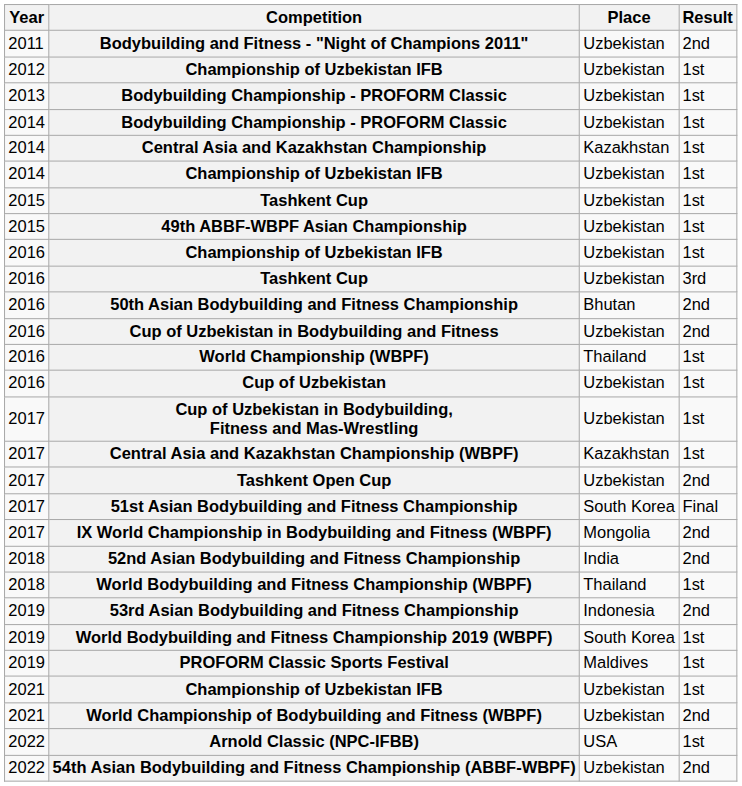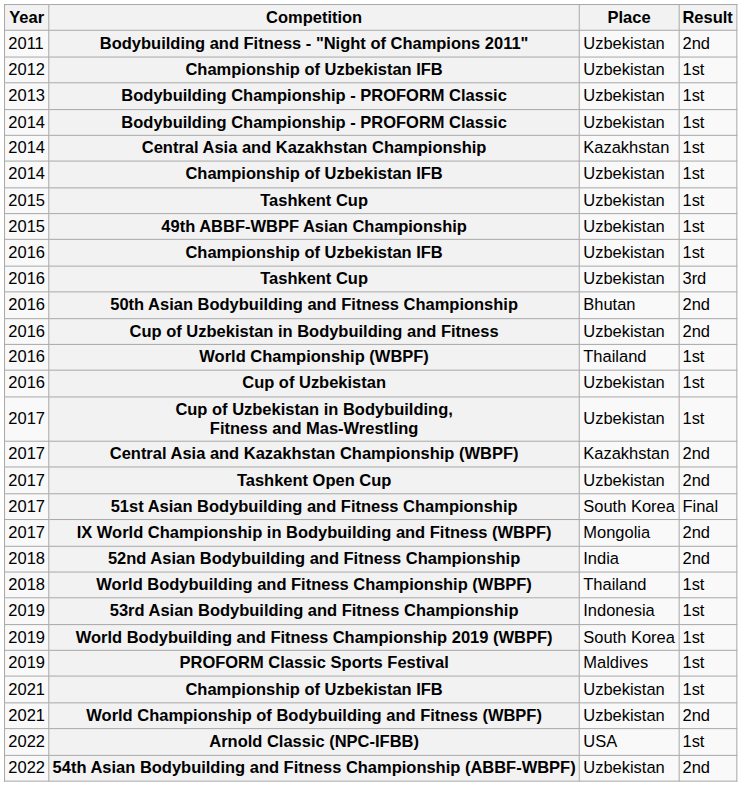 <table class="wikitable">
 <tr>
 <th>Year</th>
 <th>Competition</th>
 <th>Place</th>
 <th>Result</th>
 </tr>
 <tr>
 <td>2011</td>
 <th>Bodybuilding and Fitness - "Night of Champions 2011"</th>
 <td>Uzbekistan</td>
 <td>2nd</td>
 </tr>
 <tr>
 <td>2012</td>
 <th>Championship of Uzbekistan IFB</th>
 <td>Uzbekistan</td>
 <td>1st</td>
 </tr>
 <tr>
 <td>2013</td>
 <th>Bodybuilding Championship - PROFORM Classic</th>
 <td>Uzbekistan</td>
 <td>1st</td>
 </tr>
 <tr>
 <td>2014</td>
 <th>Bodybuilding Championship - PROFORM Classic</th>
 <td>Uzbekistan</td>
 <td>1st</td>
 </tr>
 <tr>
 <td>2014</td>
 <th>Central Asia and Kazakhstan Championship</th>
 <td>Kazakhstan</td>
 <td>1st</td>
 </tr>
 <tr>
 <td>2014</td>
 <th>Championship of Uzbekistan IFB</th>
 <td>Uzbekistan</td>
 <td>1st</td>
 </tr>
 <tr>
 <td>2015</td>
 <th>Tashkent Cup</th>
 <td>Uzbekistan</td>
 <td>1st</td>
 </tr>
 <tr>
 <td>2015</td>
 <th>49th ABBF-WBPF Asian Championship</th>
 <td>Uzbekistan</td>
 <td>1st</td>
 </tr>
 <tr>
 <td>2016</td>
 <th>Championship of Uzbekistan IFB</th>
 <td>Uzbekistan</td>
 <td>1st</td>
 </tr>
 <tr>
 <td>2016</td>
 <th>Tashkent Cup</th>
 <td>Uzbekistan</td>
 <td>3rd</td>
 </tr>
 <tr>
 <td>2016</td>
 <th>50th Asian Bodybuilding and Fitness Championship</th>
 <td>Bhutan</td>
 <td>2nd</td>
 </tr>
 <tr>
 <td>2016</td>
 <th>Cup of Uzbekistan in Bodybuilding and Fitness</th>
 <td>Uzbekistan</td>
 <td>2nd</td>
 </tr>
 <tr>
 <td>2016</td>
 <th>World Championship (WBPF)</th>
 <td>Thailand</td>
 <td>1st</td>
 </tr>
 <tr>
 <td>2016</td>
 <th>Cup of Uzbekistan</th>
 <td>Uzbekistan</td>
 <td>1st</td>
 </tr>
 <tr>
 <td>2017</td>
 <th>Cup of Uzbekistan in Bodybuilding,<br>Fitness and Mas-Wrestling</th>
 <td>Uzbekistan</td>
 <td>1st</td>
 </tr>
 <tr>
 <td>2017</td>
 <th>Central Asia and Kazakhstan Championship (WBPF)</th>
 <td>Kazakhstan</td>
-<td>1st</td>
+<td>2nd</td>
 </tr>
 <tr>
 <td>2017</td>
 <th>Tashkent Open Cup</th>
 <td>Uzbekistan</td>
 <td>2nd</td>
 </tr>
 <tr>
 <td>2017</td>
 <th>51st Asian Bodybuilding and Fitness Championship</th>
 <td>South Korea</td>
 <td>Final</td>
 </tr>
 <tr>
 <td>2017</td>
 <th>IX World Championship in Bodybuilding and Fitness (WBPF)</th>
 <td>Mongolia</td>
 <td>2nd</td>
 </tr>
 <tr>
 <td>2018</td>
 <th>52nd Asian Bodybuilding and Fitness Championship</th>
 <td>India</td>
 <td>2nd</td>
 </tr>
 <tr>
 <td>2018</td>
 <th>World Bodybuilding and Fitness Championship (WBPF)</th>
 <td>Thailand</td>
 <td>1st</td>
 </tr>
 <tr>
 <td>2019</td>
 <th>53rd Asian Bodybuilding and Fitness Championship</th>
 <td>Indonesia</td>
-<td>2nd</td>
+<td>1st</td>
 </tr>
 <tr>
 <td>2019</td>
 <th>World Bodybuilding and Fitness Championship 2019 (WBPF)</th>
 <td>South Korea</td>
 <td>1st</td>
 </tr>
 <tr>
 <td>2019</td>
 <th>PROFORM Classic Sports Festival</th>
 <td>Maldives</td>
 <td>1st</td>
 </tr>
 <tr>
 <td>2021</td>
 <th>Championship of Uzbekistan IFB</th>
 <td>Uzbekistan</td>
 <td>1st</td>
 </tr>
 <tr>
 <td>2021</td>
 <th>World Championship of Bodybuilding and Fitness (WBPF)</th>
 <td>Uzbekistan</td>
 <td>2nd</td>
 </tr>
 <tr>
 <td>2022</td>
 <th>Arnold Classic (NPC-IFBB)</th>
 <td>USA</td>
 <td>1st</td>
 </tr>
 <tr>
 <td>2022</td>
 <th>54th Asian Bodybuilding and Fitness Championship (ABBF-WBPF)</th>
 <td>Uzbekistan</td>
 <td>2nd</td>
 </tr>
 </table>
